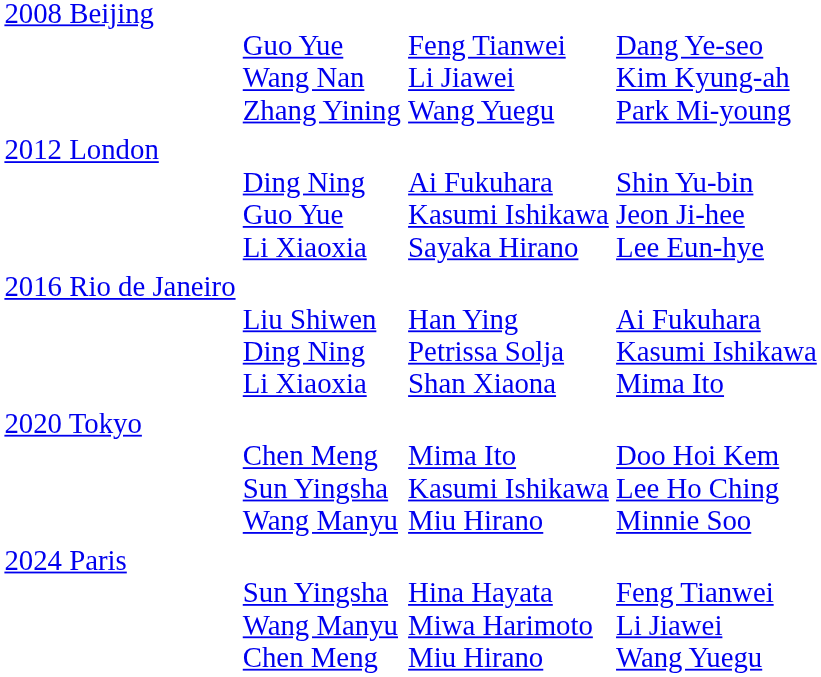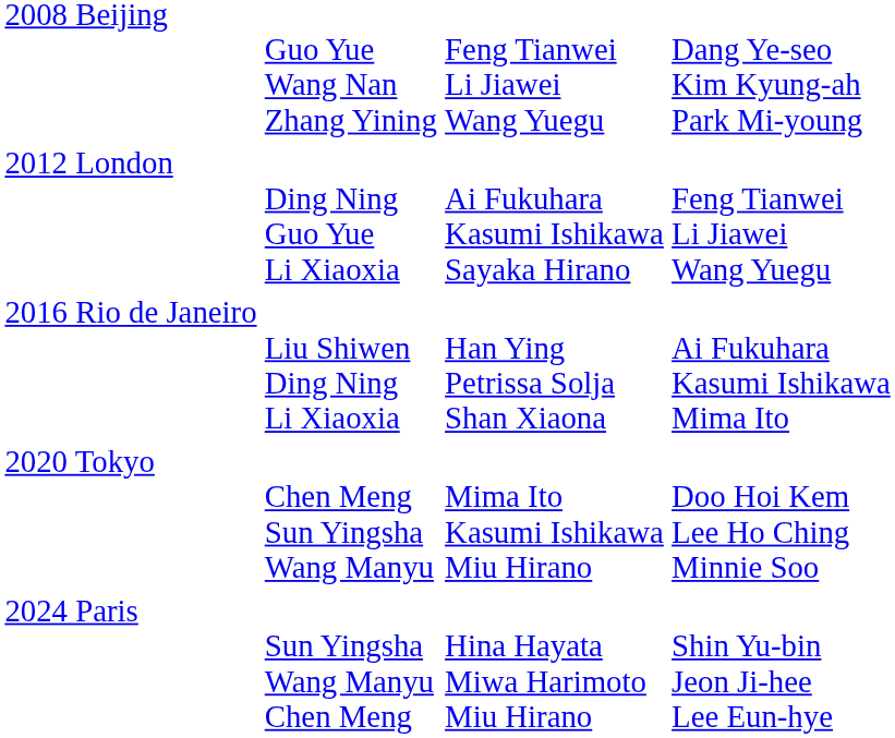 <table>
 <tr valign="top">
 <td><a href='#'>2008 Beijing</a><br></td>
 <td><br><a href='#'>Guo Yue</a><br><a href='#'>Wang Nan</a><br><a href='#'>Zhang Yining</a></td>
 <td><br><a href='#'>Feng Tianwei</a><br><a href='#'>Li Jiawei</a><br><a href='#'>Wang Yuegu</a></td>
 <td><br><a href='#'>Dang Ye-seo</a><br><a href='#'>Kim Kyung-ah</a><br><a href='#'>Park Mi-young</a></td>
 </tr>
 <tr valign="top">
 <td><a href='#'>2012 London</a><br></td>
 <td><br><a href='#'>Ding Ning</a> <br><a href='#'>Guo Yue</a> <br><a href='#'>Li Xiaoxia</a></td>
 <td><br><a href='#'>Ai Fukuhara</a> <br><a href='#'>Kasumi Ishikawa</a> <br><a href='#'>Sayaka Hirano</a></td>
-<td><br><a href='#'>Shin Yu-bin</a><br><a href='#'>Jeon Ji-hee</a><br><a href='#'>Lee Eun-hye</a></td>
+<td><br><a href='#'>Feng Tianwei</a><br><a href='#'>Li Jiawei</a><br><a href='#'>Wang Yuegu</a></td>
 </tr>
 <tr valign="top">
 <td><a href='#'>2016 Rio de Janeiro</a><br></td>
 <td><br><a href='#'>Liu Shiwen</a><br><a href='#'>Ding Ning</a><br><a href='#'>Li Xiaoxia</a></td>
 <td><br><a href='#'>Han Ying</a><br><a href='#'>Petrissa Solja</a><br><a href='#'>Shan Xiaona</a></td>
 <td><br><a href='#'>Ai Fukuhara</a><br><a href='#'>Kasumi Ishikawa</a><br><a href='#'>Mima Ito</a></td>
 </tr>
 <tr valign="top">
 <td><a href='#'>2020 Tokyo</a><br></td>
 <td><br><a href='#'>Chen Meng</a><br><a href='#'>Sun Yingsha</a><br><a href='#'>Wang Manyu</a></td>
 <td><br><a href='#'>Mima Ito</a><br><a href='#'>Kasumi Ishikawa</a><br><a href='#'>Miu Hirano</a></td>
 <td><br><a href='#'>Doo Hoi Kem</a><br><a href='#'>Lee Ho Ching</a><br><a href='#'>Minnie Soo</a></td>
 </tr>
 <tr valign="top">
 <td><a href='#'>2024 Paris</a><br></td>
 <td><br><a href='#'>Sun Yingsha</a><br><a href='#'>Wang Manyu</a><br><a href='#'>Chen Meng</a></td>
 <td><br><a href='#'>Hina Hayata</a><br><a href='#'>Miwa Harimoto</a><br><a href='#'>Miu Hirano</a></td>
-<td><br><a href='#'>Feng Tianwei</a><br><a href='#'>Li Jiawei</a><br><a href='#'>Wang Yuegu</a></td>
+<td><br><a href='#'>Shin Yu-bin</a><br><a href='#'>Jeon Ji-hee</a><br><a href='#'>Lee Eun-hye</a></td>
 </tr>
 </table>
